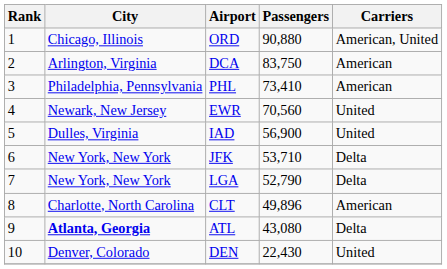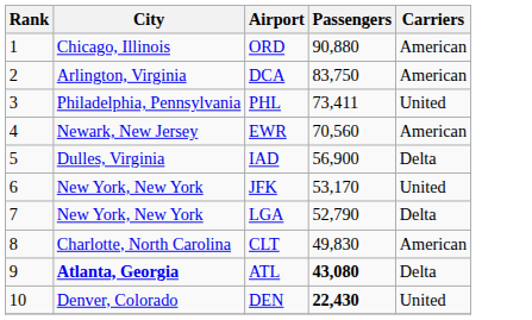 <table class="wikitable sortable" style="font-size: 95%">
 <tr>
 <th>Rank</th>
 <th>City</th>
 <th>Airport</th>
 <th>Passengers</th>
 <th>Carriers</th>
 </tr>
 <tr>
 <td>1</td>
 <td> <a href='#'>Chicago, Illinois</a></td>
 <td><a href='#'>ORD</a></td>
 <td>90,880</td>
-<td>American, United</td>
+<td>American</td>
 </tr>
 <tr>
 <td>2</td>
 <td> <a href='#'>Arlington, Virginia</a></td>
 <td><a href='#'>DCA</a></td>
 <td>83,750</td>
 <td>American</td>
 </tr>
 <tr>
 <td>3</td>
 <td> <a href='#'>Philadelphia, Pennsylvania</a></td>
 <td><a href='#'>PHL</a></td>
-<td>73,410</td>
-<td>American</td>
+<td>73,411</td>
+<td>United</td>
 </tr>
 <tr>
 <td>4</td>
 <td> <a href='#'>Newark, New Jersey</a></td>
 <td><a href='#'>EWR</a></td>
 <td>70,560</td>
-<td>United</td>
+<td>American</td>
 </tr>
 <tr>
 <td>5</td>
 <td> <a href='#'>Dulles, Virginia</a></td>
 <td><a href='#'>IAD</a></td>
 <td>56,900</td>
-<td>United</td>
+<td>Delta</td>
 </tr>
 <tr>
 <td>6</td>
 <td> <a href='#'>New York, New York</a></td>
 <td><a href='#'>JFK</a></td>
-<td>53,710</td>
-<td>Delta</td>
+<td>53,170</td>
+<td>United</td>
 </tr>
 <tr>
 <td>7</td>
 <td> <a href='#'>New York, New York</a></td>
 <td><a href='#'>LGA</a></td>
 <td>52,790</td>
 <td>Delta</td>
 </tr>
 <tr>
 <td>8</td>
 <td> <a href='#'>Charlotte, North Carolina</a></td>
 <td><a href='#'>CLT</a></td>
-<td>49,896</td>
+<td>49,830</td>
 <td>American</td>
 </tr>
 <tr>
 <td>9</td>
 <td><strong> <a href='#'>Atlanta, Georgia</a></strong></td>
 <td><a href='#'>ATL</a></td>
-<td>43,080</td>
+<td><strong>43,080</strong></td>
 <td>Delta</td>
 </tr>
 <tr>
 <td>10</td>
 <td> <a href='#'>Denver, Colorado</a></td>
 <td><a href='#'>DEN</a></td>
-<td>22,430</td>
+<td><strong>22,430</strong></td>
 <td>United</td>
 </tr>
 <tr>
 </tr>
 </table>
